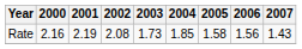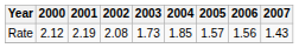 <table class="wikitable" style="text-align:center; border;1px">
 <tr>
 <th>Year</th>
 <th>2000</th>
 <th>2001</th>
 <th>2002</th>
 <th>2003</th>
 <th>2004</th>
 <th>2005</th>
 <th>2006</th>
 <th>2007</th>
 </tr>
 <tr>
 <td>Rate</td>
-<td>2.16</td>
+<td>2.12</td>
 <td>2.19</td>
 <td>2.08</td>
 <td>1.73</td>
 <td>1.85</td>
-<td>1.58</td>
+<td>1.57</td>
 <td>1.56</td>
 <td>1.43</td>
 </tr>
 <tr>
 </tr>
 </table>
